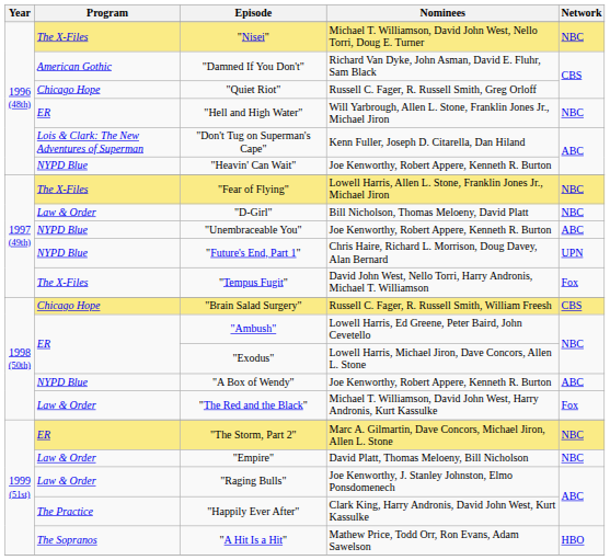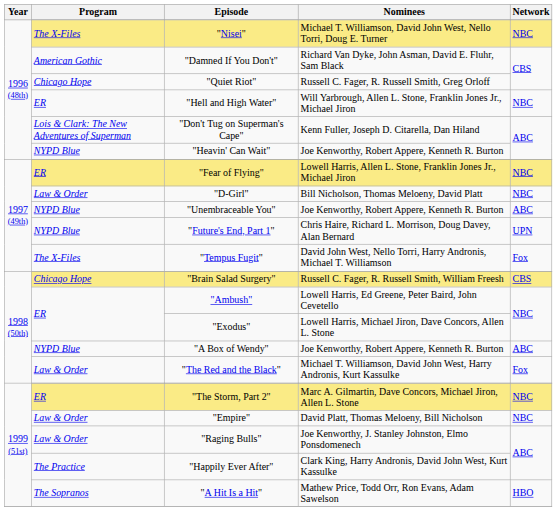 <table class="wikitable" style="width:100%">
 <tr bgcolor="#bebebe">
 <th width="5%">Year</th>
 <th width="25%">Program</th>
 <th width="25%">Episode</th>
 <th width="40%">Nominees</th>
 <th width="5%">Network</th>
 </tr>
 <tr>
 <td rowspan=7 style="text-align:center"><a href='#'>1996</a><br><small><a href='#'>(48th)</a></small><br></td>
 </tr>
 <tr style="background:#FAEB86">
 <td><em><a href='#'>The X-Files</a></em></td>
 <td align=center>"<a href='#'>Nisei</a>"</td>
 <td>Michael T. Williamson, David John West, Nello Torri, Doug E. Turner</td>
 <td><a href='#'>NBC</a></td>
 </tr>
 <tr>
 <td><em><a href='#'>American Gothic</a></em></td>
 <td align=center>"Damned If You Don't"</td>
 <td>Richard Van Dyke, John Asman, David E. Fluhr, Sam Black</td>
 <td rowspan=2><a href='#'>CBS</a></td>
 </tr>
 <tr>
 <td><em><a href='#'>Chicago Hope</a></em></td>
 <td align=center>"Quiet Riot"</td>
 <td>Russell C. Fager, R. Russell Smith, Greg Orloff</td>
 </tr>
 <tr>
 <td><em><a href='#'>ER</a></em></td>
 <td align=center>"Hell and High Water"</td>
 <td>Will Yarbrough, Allen L. Stone, Franklin Jones Jr., Michael Jiron</td>
 <td><a href='#'>NBC</a></td>
 </tr>
 <tr>
 <td><em><a href='#'>Lois & Clark: The New Adventures of Superman</a></em></td>
 <td align=center>"Don't Tug on Superman's Cape"</td>
 <td>Kenn Fuller, Joseph D. Citarella, Dan Hiland</td>
 <td rowspan=2><a href='#'>ABC</a></td>
 </tr>
 <tr>
 <td><em><a href='#'>NYPD Blue</a></em></td>
 <td align=center>"Heavin' Can Wait"</td>
 <td>Joe Kenworthy, Robert Appere, Kenneth R. Burton</td>
 </tr>
 <tr>
 <td rowspan=6 style="text-align:center"><a href='#'>1997</a><br><small><a href='#'>(49th)</a></small><br></td>
 </tr>
 <tr style="background:#FAEB86">
-<td><em><a href='#'>The X-Files</a></em></td>
+<td><em><a href='#'>ER</a></em></td>
 <td align=center>"Fear of Flying"</td>
 <td>Lowell Harris, Allen L. Stone, Franklin Jones Jr., Michael Jiron</td>
 <td><a href='#'>NBC</a></td>
 </tr>
 <tr>
 <td><em><a href='#'>Law & Order</a></em></td>
 <td align=center>"D-Girl"</td>
 <td>Bill Nicholson, Thomas Meloeny, David Platt</td>
 <td><a href='#'>NBC</a></td>
 </tr>
 <tr>
 <td><em><a href='#'>NYPD Blue</a></em></td>
 <td align=center>"Unembraceable You"</td>
 <td>Joe Kenworthy, Robert Appere, Kenneth R. Burton</td>
 <td><a href='#'>ABC</a></td>
 </tr>
 <tr>
 <td><em><a href='#'>NYPD Blue</a></em></td>
 <td align=center>"<a href='#'>Future's End, Part 1</a>"</td>
 <td>Chris Haire, Richard L. Morrison, Doug Davey, Alan Bernard</td>
 <td><a href='#'>UPN</a></td>
 </tr>
 <tr>
 <td><em><a href='#'>The X-Files</a></em></td>
 <td align=center>"<a href='#'>Tempus Fugit</a>"</td>
 <td>David John West, Nello Torri, Harry Andronis, Michael T. Williamson</td>
 <td><a href='#'>Fox</a></td>
 </tr>
 <tr>
 <td rowspan=6 style="text-align:center"><a href='#'>1998</a><br><small><a href='#'>(50th)</a></small><br></td>
 </tr>
 <tr style="background:#FAEB86">
 <td><em><a href='#'>Chicago Hope</a></em></td>
 <td align=center>"Brain Salad Surgery"</td>
 <td>Russell C. Fager, R. Russell Smith, William Freesh</td>
 <td><a href='#'>CBS</a></td>
 </tr>
 <tr>
 <td rowspan=2><em><a href='#'>ER</a></em></td>
 <td align=center><a href='#'>"Ambush"</a></td>
 <td>Lowell Harris, Ed Greene, Peter Baird, John Cevetello</td>
 <td rowspan=2><a href='#'>NBC</a></td>
 </tr>
 <tr>
 <td align=center>"Exodus"</td>
 <td>Lowell Harris, Michael Jiron, Dave Concors, Allen L. Stone</td>
 </tr>
 <tr>
 <td><em><a href='#'>NYPD Blue</a></em></td>
 <td align=center>"A Box of Wendy"</td>
 <td>Joe Kenworthy, Robert Appere, Kenneth R. Burton</td>
 <td><a href='#'>ABC</a></td>
 </tr>
 <tr>
 <td><em><a href='#'>Law & Order</a></em></td>
 <td align=center>"<a href='#'>The Red and the Black</a>"</td>
 <td>Michael T. Williamson, David John West, Harry Andronis, Kurt Kassulke</td>
 <td><a href='#'>Fox</a></td>
 </tr>
 <tr>
 <td rowspan=6 style="text-align:center"><a href='#'>1999</a><br><small><a href='#'>(51st)</a></small><br></td>
 </tr>
 <tr style="background:#FAEB86">
 <td><em><a href='#'>ER</a></em></td>
 <td align=center>"The Storm, Part 2"</td>
 <td>Marc A. Gilmartin, Dave Concors, Michael Jiron, Allen L. Stone</td>
 <td><a href='#'>NBC</a></td>
 </tr>
 <tr>
 <td><em><a href='#'>Law & Order</a></em></td>
 <td align=center>"Empire"</td>
 <td>David Platt, Thomas Meloeny, Bill Nicholson</td>
 <td><a href='#'>NBC</a></td>
 </tr>
 <tr>
 <td><em><a href='#'>Law & Order</a></em></td>
 <td align=center>"Raging Bulls"</td>
 <td>Joe Kenworthy, J. Stanley Johnston, Elmo Ponsdomenech</td>
 <td rowspan=2><a href='#'>ABC</a></td>
 </tr>
 <tr>
 <td><em><a href='#'>The Practice</a></em></td>
 <td align=center>"Happily Ever After"</td>
 <td>Clark King, Harry Andronis, David John West, Kurt Kassulke</td>
 </tr>
 <tr>
 <td><em><a href='#'>The Sopranos</a></em></td>
 <td align=center>"<a href='#'>A Hit Is a Hit</a>"</td>
 <td>Mathew Price, Todd Orr, Ron Evans, Adam Sawelson</td>
 <td><a href='#'>HBO</a></td>
 </tr>
 <tr>
 </tr>
 </table>
